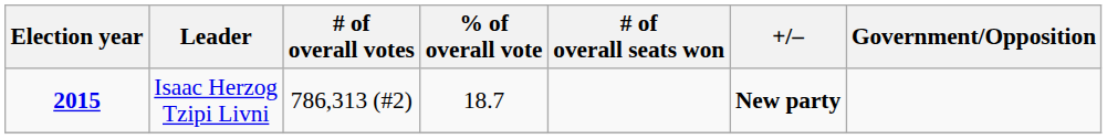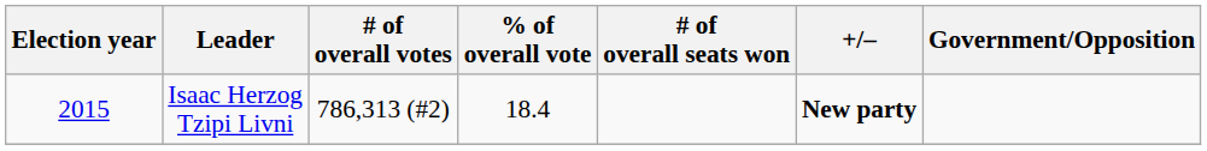 <table class=wikitable style=text-align:center>
 <tr>
 <th>Election year</th>
 <th>Leader</th>
 <th># of<br>overall votes</th>
 <th>% of<br>overall vote</th>
 <th># of<br>overall seats won</th>
 <th>+/–</th>
 <th>Government/Opposition</th>
 </tr>
 <tr>
-<td rowspan=1><strong><a href='#'>2015</a></strong></td>
+<td rowspan=1><a href='#'>2015</a></td>
 <td rowspan=1><a href='#'>Isaac Herzog</a> <br> <a href='#'>Tzipi Livni</a></td>
 <td rowspan=1>786,313 (#2)</td>
-<td rowspan=1>18.7</td>
+<td rowspan=1>18.4</td>
 <td rowspan=1></td>
 <td rowspan=1><strong>New party</strong></td>
 <td></td>
 </tr>
 <tr>
 </tr>
 </table>
